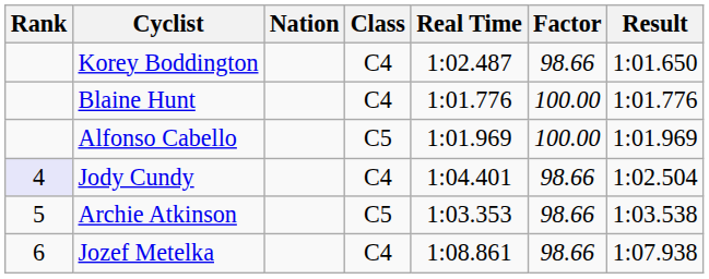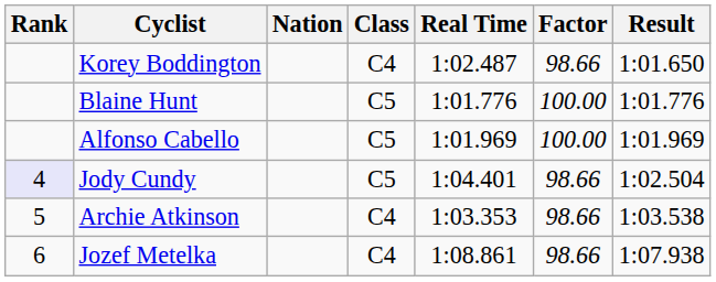 <table class="wikitable sortable" style="text-align:center;">
 <tr>
 <th>Rank</th>
 <th>Cyclist</th>
 <th>Nation</th>
 <th>Class</th>
 <th>Real Time</th>
 <th>Factor</th>
 <th>Result</th>
 </tr>
 <tr>
 <td></td>
 <td align=left><a href='#'>Korey Boddington</a></td>
 <td align=left></td>
 <td>C4</td>
 <td>1:02.487</td>
 <td><em>98.66</em></td>
 <td>1:01.650</td>
 </tr>
 <tr>
 <td></td>
 <td align=left><a href='#'>Blaine Hunt</a></td>
 <td align=left></td>
-<td>C4</td>
+<td>C5</td>
 <td>1:01.776</td>
 <td><em>100.00</em></td>
 <td>1:01.776</td>
 </tr>
 <tr>
 <td></td>
 <td align=left><a href='#'>Alfonso Cabello</a></td>
 <td align=left></td>
 <td>C5</td>
 <td>1:01.969</td>
 <td><em>100.00</em></td>
 <td>1:01.969</td>
 </tr>
 <tr>
 <td style="background: lavender;">4</td>
 <td align=left><a href='#'>Jody Cundy</a></td>
 <td align=left></td>
-<td>C4</td>
+<td>C5</td>
 <td>1:04.401</td>
 <td><em>98.66</em></td>
 <td>1:02.504</td>
 </tr>
 <tr>
 <td>5</td>
 <td align=left><a href='#'>Archie Atkinson</a></td>
 <td align=left></td>
-<td>C5</td>
+<td>C4</td>
 <td>1:03.353</td>
 <td><em>98.66</em></td>
 <td>1:03.538</td>
 </tr>
 <tr>
 <td>6</td>
 <td align=left><a href='#'>Jozef Metelka</a></td>
 <td align=left></td>
 <td>C4</td>
 <td>1:08.861</td>
 <td><em>98.66</em></td>
 <td>1:07.938</td>
 </tr>
 </table>
